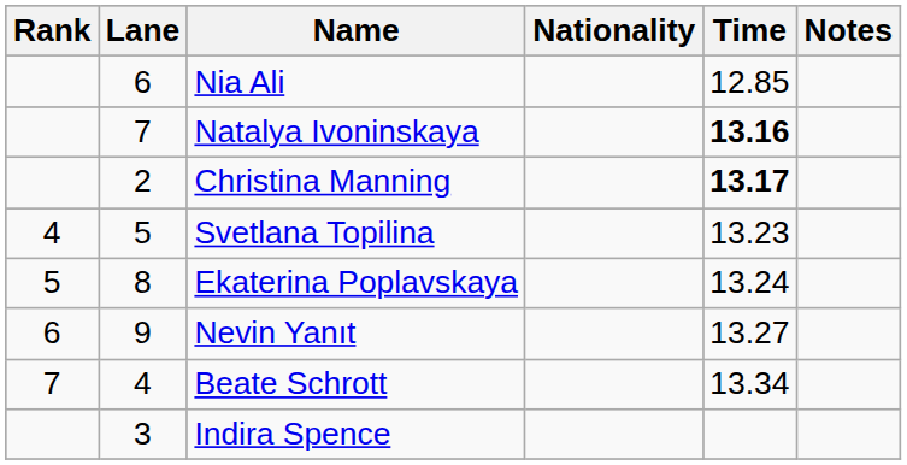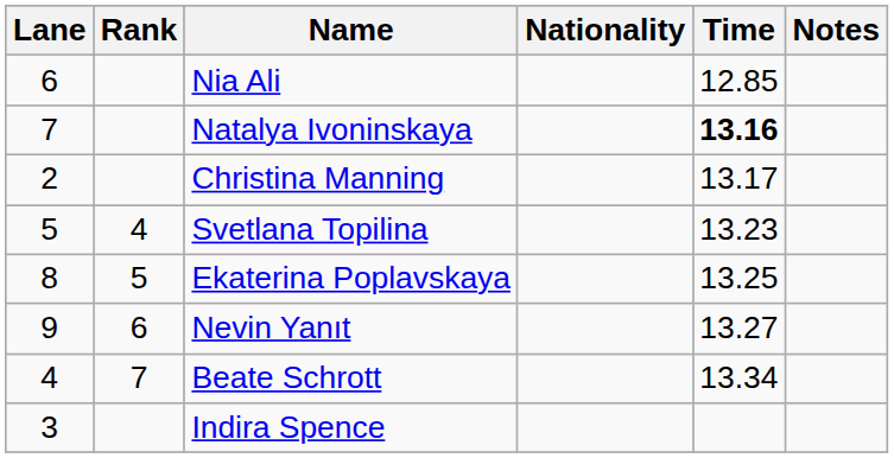 <table class="wikitable sortable" style="text-align:center">
 <tr>
+<th>Lane</th>
 <th>Rank</th>
-<th>Lane</th>
 <th>Name</th>
 <th>Nationality</th>
 <th>Time</th>
 <th>Notes</th>
 </tr>
 <tr>
+<td>6</td>
 <td></td>
-<td>6</td>
 <td align=left><a href='#'>Nia Ali</a></td>
 <td align=left></td>
 <td>12.85</td>
 <td></td>
 </tr>
 <tr>
+<td>7</td>
 <td></td>
-<td>7</td>
 <td align=left><a href='#'>Natalya Ivoninskaya</a></td>
 <td align=left></td>
 <td><strong>13.16</strong></td>
 <td></td>
 </tr>
 <tr>
+<td>2</td>
 <td></td>
-<td>2</td>
 <td align=left><a href='#'>Christina Manning</a></td>
 <td align=left></td>
-<td><strong>13.17</strong></td>
+<td>13.17</td>
 <td></td>
 </tr>
 <tr>
+<td>5</td>
 <td>4</td>
-<td>5</td>
 <td align=left><a href='#'>Svetlana Topilina</a></td>
 <td align=left></td>
 <td>13.23</td>
 <td></td>
 </tr>
 <tr>
+<td>8</td>
 <td>5</td>
-<td>8</td>
 <td align=left><a href='#'>Ekaterina Poplavskaya</a></td>
 <td align=left></td>
-<td>13.24</td>
+<td>13.25</td>
 <td></td>
 </tr>
 <tr>
+<td>9</td>
 <td>6</td>
-<td>9</td>
 <td align=left><a href='#'>Nevin Yanıt</a></td>
 <td align=left></td>
 <td>13.27</td>
 <td></td>
 </tr>
 <tr>
+<td>4</td>
 <td>7</td>
-<td>4</td>
 <td align=left><a href='#'>Beate Schrott</a></td>
 <td align=left></td>
 <td>13.34</td>
 <td></td>
 </tr>
 <tr>
+<td>3</td>
 <td></td>
-<td>3</td>
 <td align=left><a href='#'>Indira Spence</a></td>
 <td align=left></td>
 <td></td>
 <td></td>
 </tr>
 </table>
